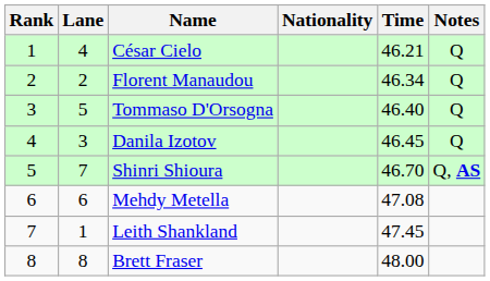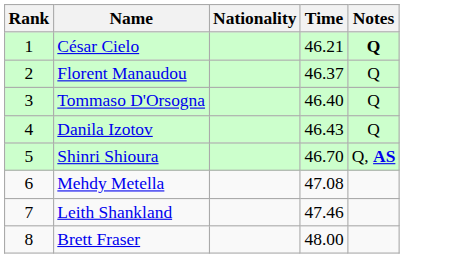 <table class="wikitable sortable" style="text-align:center">
 <tr>
 <th>Rank</th>
-<th>Lane</th>
 <th>Name</th>
 <th>Nationality</th>
 <th>Time</th>
 <th>Notes</th>
 </tr>
 <tr bgcolor=ccffcc>
 <td>1</td>
-<td>4</td>
 <td align=left><a href='#'>César Cielo</a></td>
 <td align=left></td>
 <td>46.21</td>
-<td>Q</td>
+<td><strong>Q</strong></td>
 </tr>
 <tr bgcolor=ccffcc>
 <td>2</td>
-<td>2</td>
 <td align=left><a href='#'>Florent Manaudou</a></td>
 <td align=left></td>
-<td>46.34</td>
+<td>46.37</td>
 <td>Q</td>
 </tr>
 <tr bgcolor=ccffcc>
 <td>3</td>
-<td>5</td>
 <td align=left><a href='#'>Tommaso D'Orsogna</a></td>
 <td align=left></td>
 <td>46.40</td>
 <td>Q</td>
 </tr>
 <tr bgcolor=ccffcc>
 <td>4</td>
-<td>3</td>
 <td align=left><a href='#'>Danila Izotov</a></td>
 <td align=left></td>
-<td>46.45</td>
+<td>46.43</td>
 <td>Q</td>
 </tr>
 <tr bgcolor=ccffcc>
 <td>5</td>
-<td>7</td>
 <td align=left><a href='#'>Shinri Shioura</a></td>
 <td align=left></td>
 <td>46.70</td>
 <td>Q, <strong><a href='#'>AS</a></strong></td>
 </tr>
 <tr>
-<td>6</td>
 <td>6</td>
 <td align=left><a href='#'>Mehdy Metella</a></td>
 <td align=left></td>
 <td>47.08</td>
 <td></td>
 </tr>
 <tr>
 <td>7</td>
-<td>1</td>
 <td align=left><a href='#'>Leith Shankland</a></td>
 <td align=left></td>
-<td>47.45</td>
+<td>47.46</td>
 <td></td>
 </tr>
 <tr>
-<td>8</td>
 <td>8</td>
 <td align=left><a href='#'>Brett Fraser</a></td>
 <td align=left></td>
 <td>48.00</td>
 <td></td>
 </tr>
 </table>
